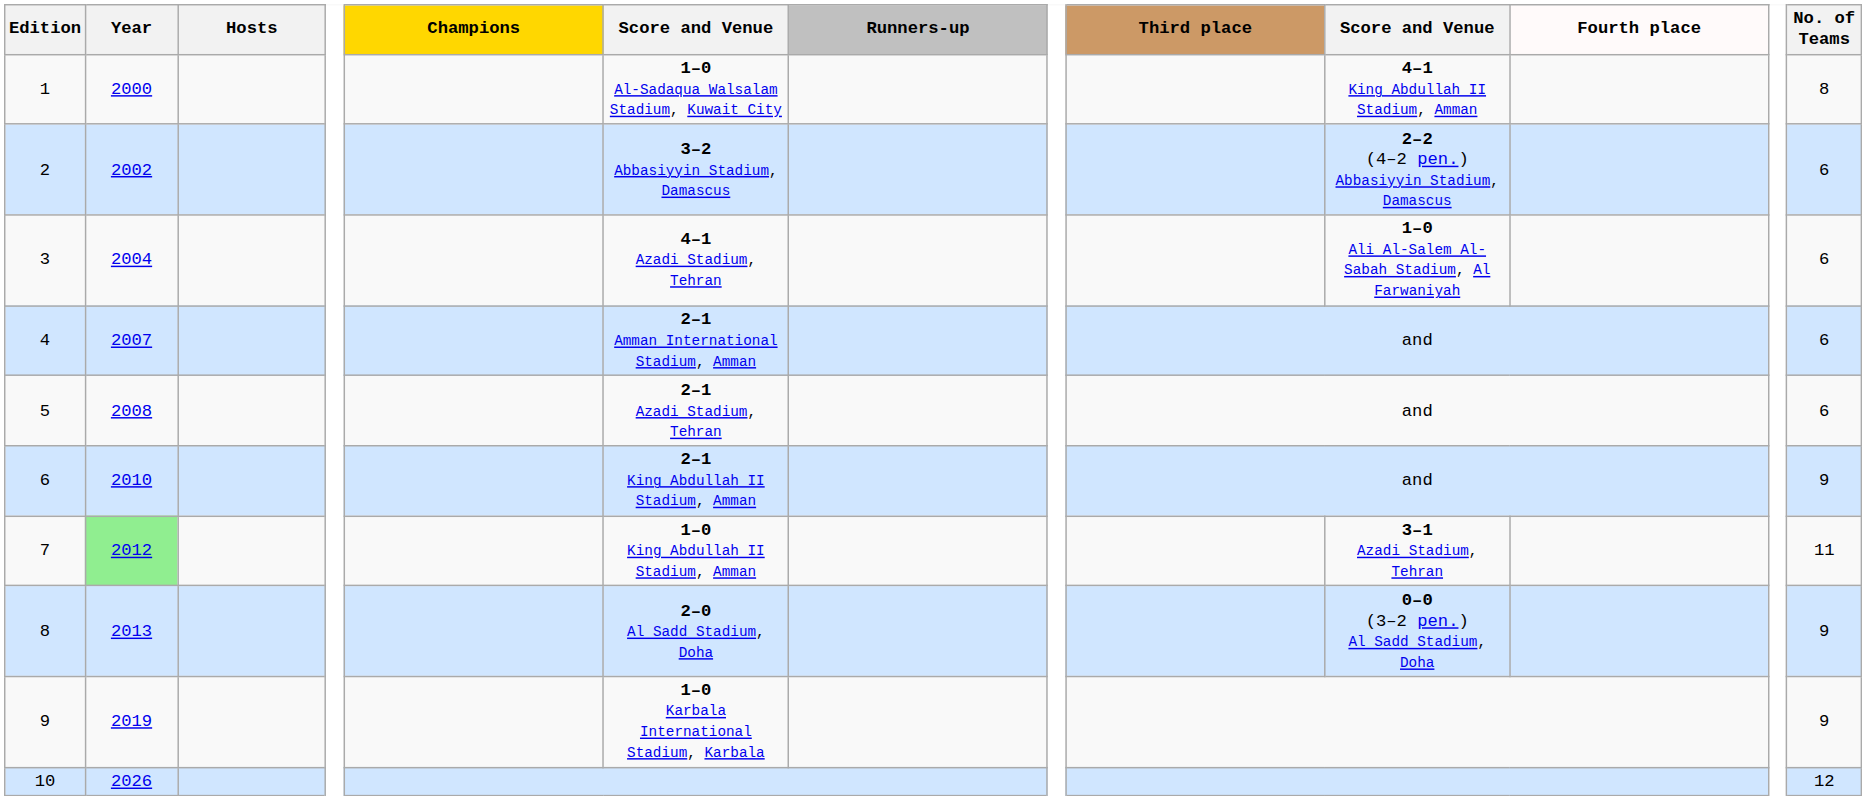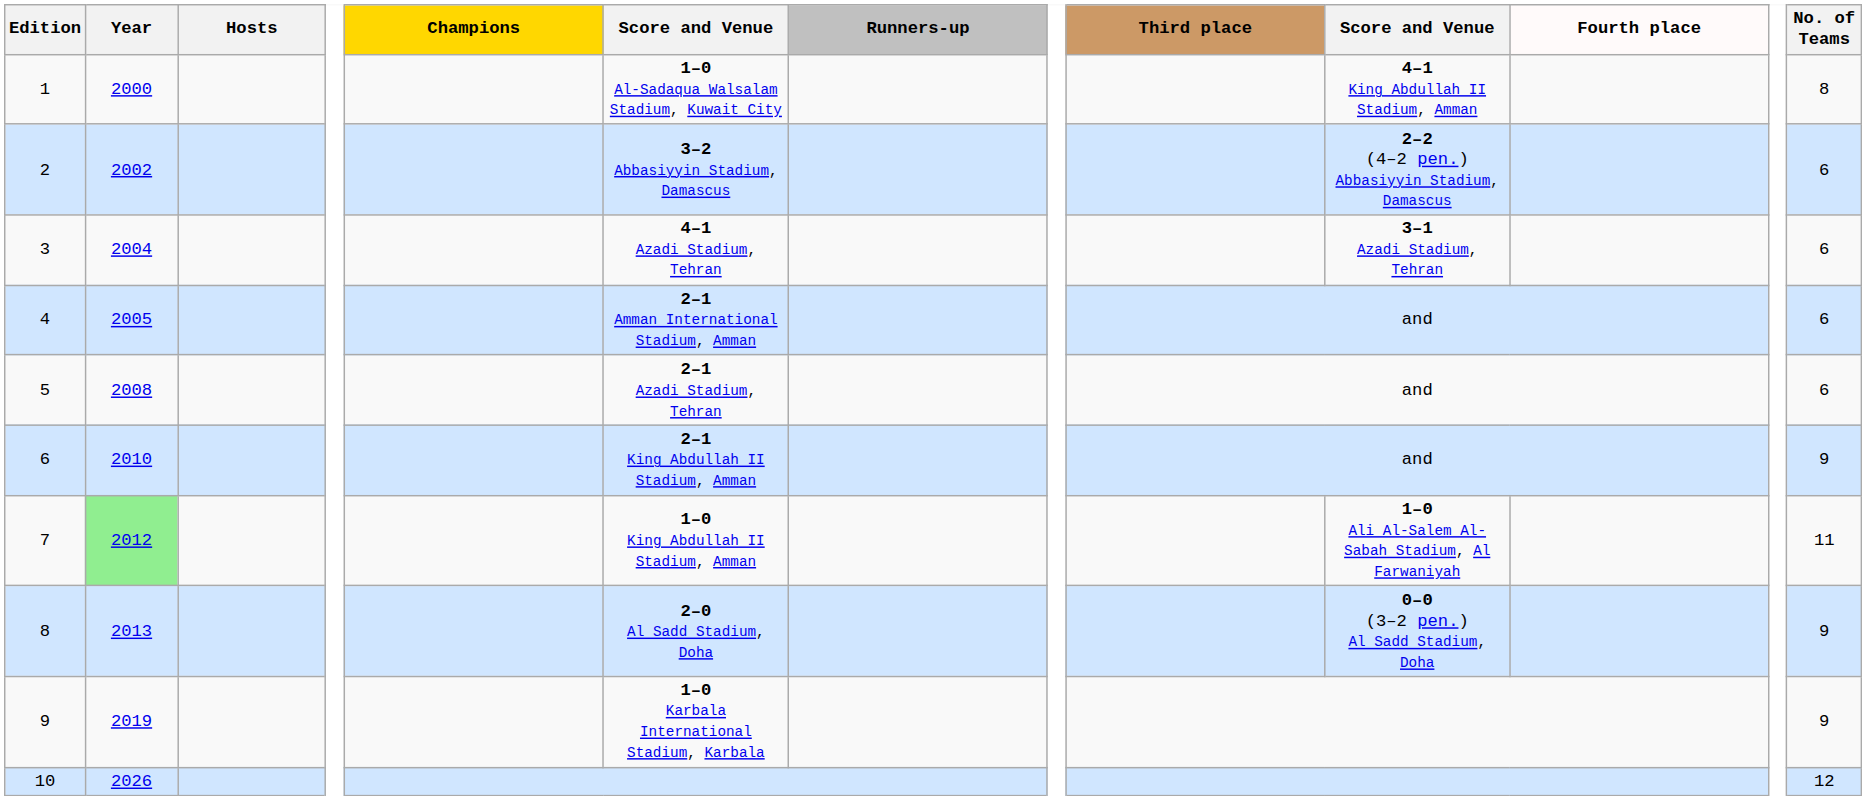 <table class="wikitable" style="text-align:center;width:100%; font-size:90%;">
 <tr>
 <th width=2%>Edition</th>
 <th width=5%>Year</th>
 <th width=8%>Hosts</th>
 <td rowspan="11" style="width:1%;background:#fff;border-top-style:hidden;border-bottom-style:hidden;"></td>
 <th style="width:14%; background:gold;">Champions</th>
 <th width=10%>Score and Venue</th>
 <th style="width:14%; background:silver;">Runners-up</th>
 <td rowspan="11" style="width:1%;background:#fff;border-top-style:hidden;border-bottom-style:hidden;"></td>
 <th style="width:14%; background:#c96;">Third place</th>
 <th width=10%>Score and Venue</th>
 <th style="width:14%; background:snow;">Fourth place</th>
 <td rowspan="11" style="width:1%;background:#fff;border-top-style:hidden;border-bottom-style:hidden;"></td>
 <th width=4%>No. of Teams</th>
 </tr>
 <tr>
 <td>1</td>
 <td><a href='#'>2000</a></td>
 <td align="left"></td>
 <td><strong></strong></td>
 <td><strong>1–0</strong><br><small><a href='#'>Al-Sadaqua Walsalam Stadium</a>, <a href='#'>Kuwait City</a></small></td>
 <td></td>
 <td></td>
 <td><strong>4–1</strong><br><small><a href='#'>King Abdullah II Stadium</a>, <a href='#'>Amman</a></small></td>
 <td></td>
 <td>8</td>
 </tr>
 <tr style="background:#D0E6FF">
 <td>2</td>
 <td><a href='#'>2002</a></td>
 <td align="left"></td>
 <td><strong></strong></td>
 <td><strong>3–2</strong> <br><small><a href='#'>Abbasiyyin Stadium</a>, <a href='#'>Damascus</a></small></td>
 <td></td>
 <td></td>
 <td><strong>2–2</strong> <br>(4–2 <a href='#'>pen.</a>)<br><small><a href='#'>Abbasiyyin Stadium</a>, <a href='#'>Damascus</a></small></td>
 <td></td>
 <td>6</td>
 </tr>
 <tr>
 <td>3</td>
 <td><a href='#'>2004</a></td>
 <td align="left"></td>
 <td><strong></strong></td>
 <td><strong>4–1</strong><br><small><a href='#'>Azadi Stadium</a>, <a href='#'>Tehran</a></small></td>
 <td></td>
 <td></td>
-<td><strong>1–0</strong><br><small><a href='#'>Ali Al-Salem Al-Sabah Stadium</a>, <a href='#'>Al Farwaniyah</a></small></td>
+<td><strong>3–1</strong><br><small><a href='#'>Azadi Stadium</a>, <a href='#'>Tehran</a></small></td>
 <td></td>
 <td>6</td>
 </tr>
 <tr style="background:#D0E6FF">
 <td>4</td>
-<td><a href='#'>2007</a></td>
+<td><a href='#'>2005</a></td>
 <td align="left"></td>
 <td><strong></strong></td>
 <td><strong>2–1</strong><br><small><a href='#'>Amman International Stadium</a>, <a href='#'>Amman</a></small></td>
 <td></td>
 <td colspan="3"> and </td>
 <td>6</td>
 </tr>
 <tr>
 <td>5</td>
 <td><a href='#'>2008</a></td>
 <td align="left"></td>
 <td><strong></strong></td>
 <td><strong>2–1</strong><br><small><a href='#'>Azadi Stadium</a>, <a href='#'>Tehran</a></small></td>
 <td></td>
 <td colspan="3"> and </td>
 <td>6</td>
 </tr>
 <tr style="background:#D0E6FF">
 <td>6</td>
 <td><a href='#'>2010</a></td>
 <td align="left"></td>
 <td><strong></strong></td>
 <td><strong>2–1</strong><br><small><a href='#'>King Abdullah II Stadium</a>, <a href='#'>Amman</a></small></td>
 <td></td>
 <td colspan="3"> and </td>
 <td>9</td>
 </tr>
 <tr>
 <td>7</td>
 <td style="background: lightgreen;"><a href='#'>2012</a></td>
 <td align="left"></td>
 <td><strong></strong></td>
 <td><strong>1–0</strong><br><small><a href='#'>King Abdullah II Stadium</a>, <a href='#'>Amman</a></small></td>
 <td></td>
 <td></td>
-<td><strong>3–1</strong><br><small><a href='#'>Azadi Stadium</a>, <a href='#'>Tehran</a></small></td>
+<td><strong>1–0</strong><br><small><a href='#'>Ali Al-Salem Al-Sabah Stadium</a>, <a href='#'>Al Farwaniyah</a></small></td>
 <td></td>
 <td>11</td>
 </tr>
 <tr style="background:#D0E6FF">
 <td>8</td>
 <td><a href='#'>2013</a></td>
 <td align="left"></td>
 <td><strong></strong></td>
 <td><strong>2–0</strong><br><small><a href='#'>Al Sadd Stadium</a>, <a href='#'>Doha</a></small></td>
 <td></td>
 <td></td>
 <td><strong>0–0</strong> <br>(3–2 <a href='#'>pen.</a>)<br><small><a href='#'>Al Sadd Stadium</a>, <a href='#'>Doha</a></small></td>
 <td></td>
 <td>9</td>
 </tr>
 <tr>
 <td>9</td>
 <td><a href='#'>2019</a></td>
 <td align="left"></td>
 <td><strong></strong></td>
 <td><strong>1–0</strong><br><small><a href='#'>Karbala International Stadium</a>, <a href='#'>Karbala</a></small></td>
 <td></td>
 <td colspan="3"></td>
 <td>9</td>
 </tr>
 <tr style="background: #D0E6FF;">
 <td>10</td>
 <td><a href='#'>2026</a></td>
 <td align="left"></td>
 <td colspan=3></td>
 <td colspan=3></td>
 <td>12</td>
 </tr>
 </table>
